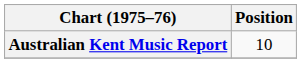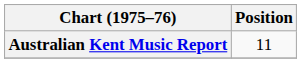 <table class="wikitable sortable plainrowheaders">
 <tr>
 <th scope="col">Chart (1975–76)</th>
 <th scope="col">Position</th>
 </tr>
 <tr>
 <th scope="row">Australian <a href='#'>Kent Music Report</a></th>
-<td style="text-align:center;">10</td>
+<td style="text-align:center;">11</td>
 </tr>
 <tr>
 </tr>
 </table>
